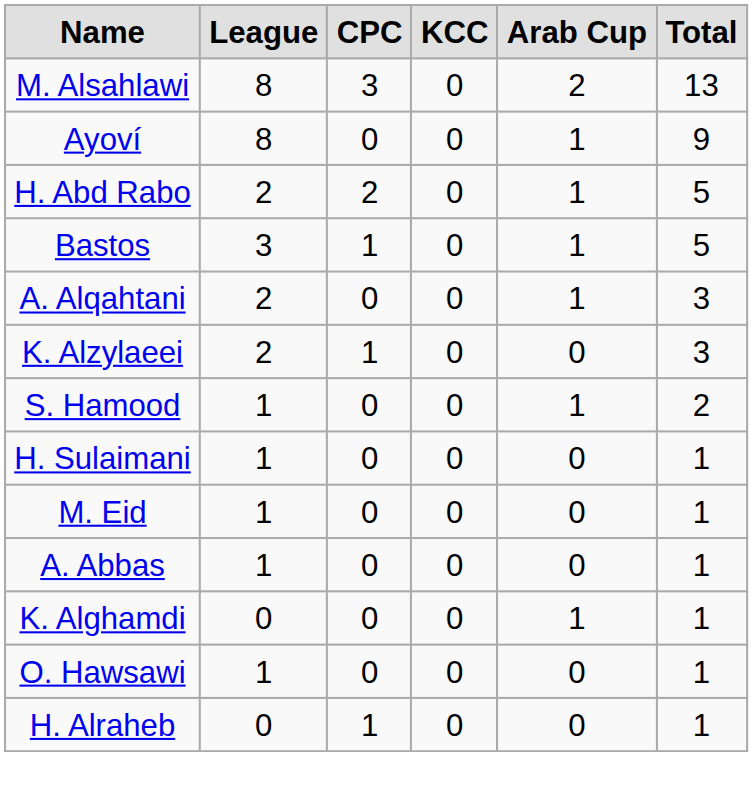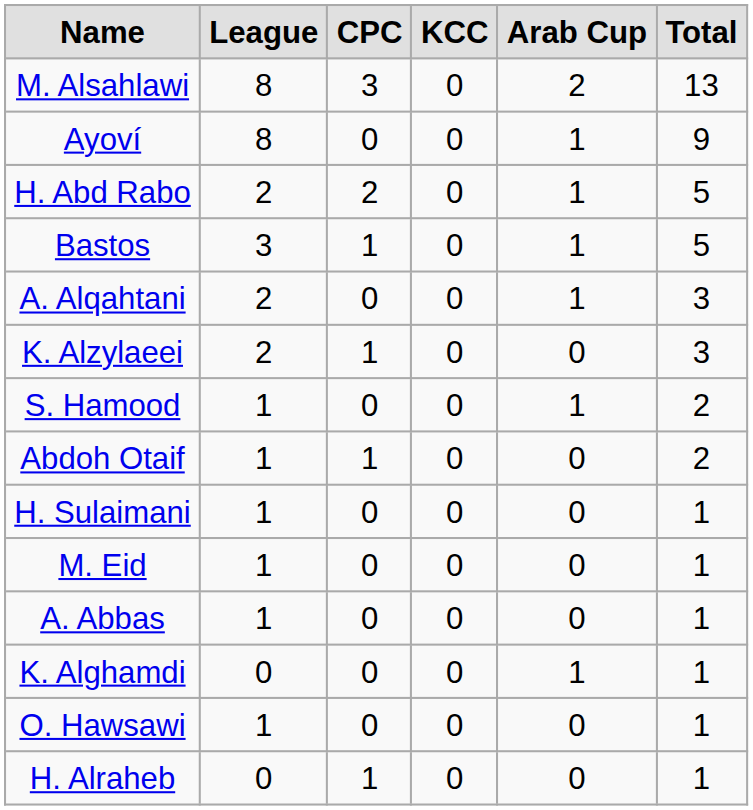 <table class="sortable" border="2" cellpadding="4" cellspacing="0" style="text-align:center; margin: 1em 1em 1em 0; background: #f9f9f9; border: 1px #aaa solid; border-collapse: collapse; font-size: 95%;">
 <tr bgcolor="#E0E0E0">
 <th !style="width:  30px;">Name</th>
 <th !style="width:  30px;">League</th>
 <th !style="width:  30px;">CPC</th>
 <th !style="width:  30px;">KCC</th>
 <th !style="width:  30px;">Arab Cup</th>
 <th !style="width:  30px;">Total</th>
 </tr>
 <tr>
 <td><a href='#'>M. Alsahlawi</a></td>
 <td>8</td>
 <td>3</td>
 <td>0</td>
 <td>2</td>
 <td>13</td>
 </tr>
 <tr>
 <td><a href='#'>Ayoví</a></td>
 <td>8</td>
 <td>0</td>
 <td>0</td>
 <td>1</td>
 <td>9</td>
 </tr>
 <tr>
 <td><a href='#'>H. Abd Rabo</a></td>
 <td>2</td>
 <td>2</td>
 <td>0</td>
 <td>1</td>
 <td>5</td>
 </tr>
 <tr>
 <td><a href='#'>Bastos</a></td>
 <td>3</td>
 <td>1</td>
 <td>0</td>
 <td>1</td>
 <td>5</td>
 </tr>
 <tr>
 <td><a href='#'>A. Alqahtani</a></td>
 <td>2</td>
 <td>0</td>
 <td>0</td>
 <td>1</td>
 <td>3</td>
 </tr>
 <tr>
 <td><a href='#'>K. Alzylaeei</a></td>
 <td>2</td>
 <td>1</td>
 <td>0</td>
 <td>0</td>
 <td>3</td>
 </tr>
 <tr>
 <td><a href='#'>S. Hamood</a></td>
 <td>1</td>
 <td>0</td>
 <td>0</td>
 <td>1</td>
 <td>2</td>
 </tr>
 <tr>
+<td><a href='#'>Abdoh Otaif</a></td>
+<td>1</td>
+<td>1</td>
+<td>0</td>
+<td>0</td>
+<td>2</td>
+</tr>
+<tr>
 <td><a href='#'>H. Sulaimani</a></td>
 <td>1</td>
 <td>0</td>
 <td>0</td>
 <td>0</td>
 <td>1</td>
 </tr>
 <tr>
 <td><a href='#'>M. Eid</a></td>
 <td>1</td>
 <td>0</td>
 <td>0</td>
 <td>0</td>
 <td>1</td>
 </tr>
 <tr>
 <td><a href='#'>A. Abbas</a></td>
 <td>1</td>
 <td>0</td>
 <td>0</td>
 <td>0</td>
 <td>1</td>
 </tr>
 <tr>
 <td><a href='#'>K. Alghamdi</a></td>
 <td>0</td>
 <td>0</td>
 <td>0</td>
 <td>1</td>
 <td>1</td>
 </tr>
 <tr>
 <td><a href='#'>O. Hawsawi</a></td>
 <td>1</td>
 <td>0</td>
 <td>0</td>
 <td>0</td>
 <td>1</td>
 </tr>
 <tr>
 <td><a href='#'>H. Alraheb</a></td>
 <td>0</td>
 <td>1</td>
 <td>0</td>
 <td>0</td>
 <td>1</td>
 </tr>
 </table>
